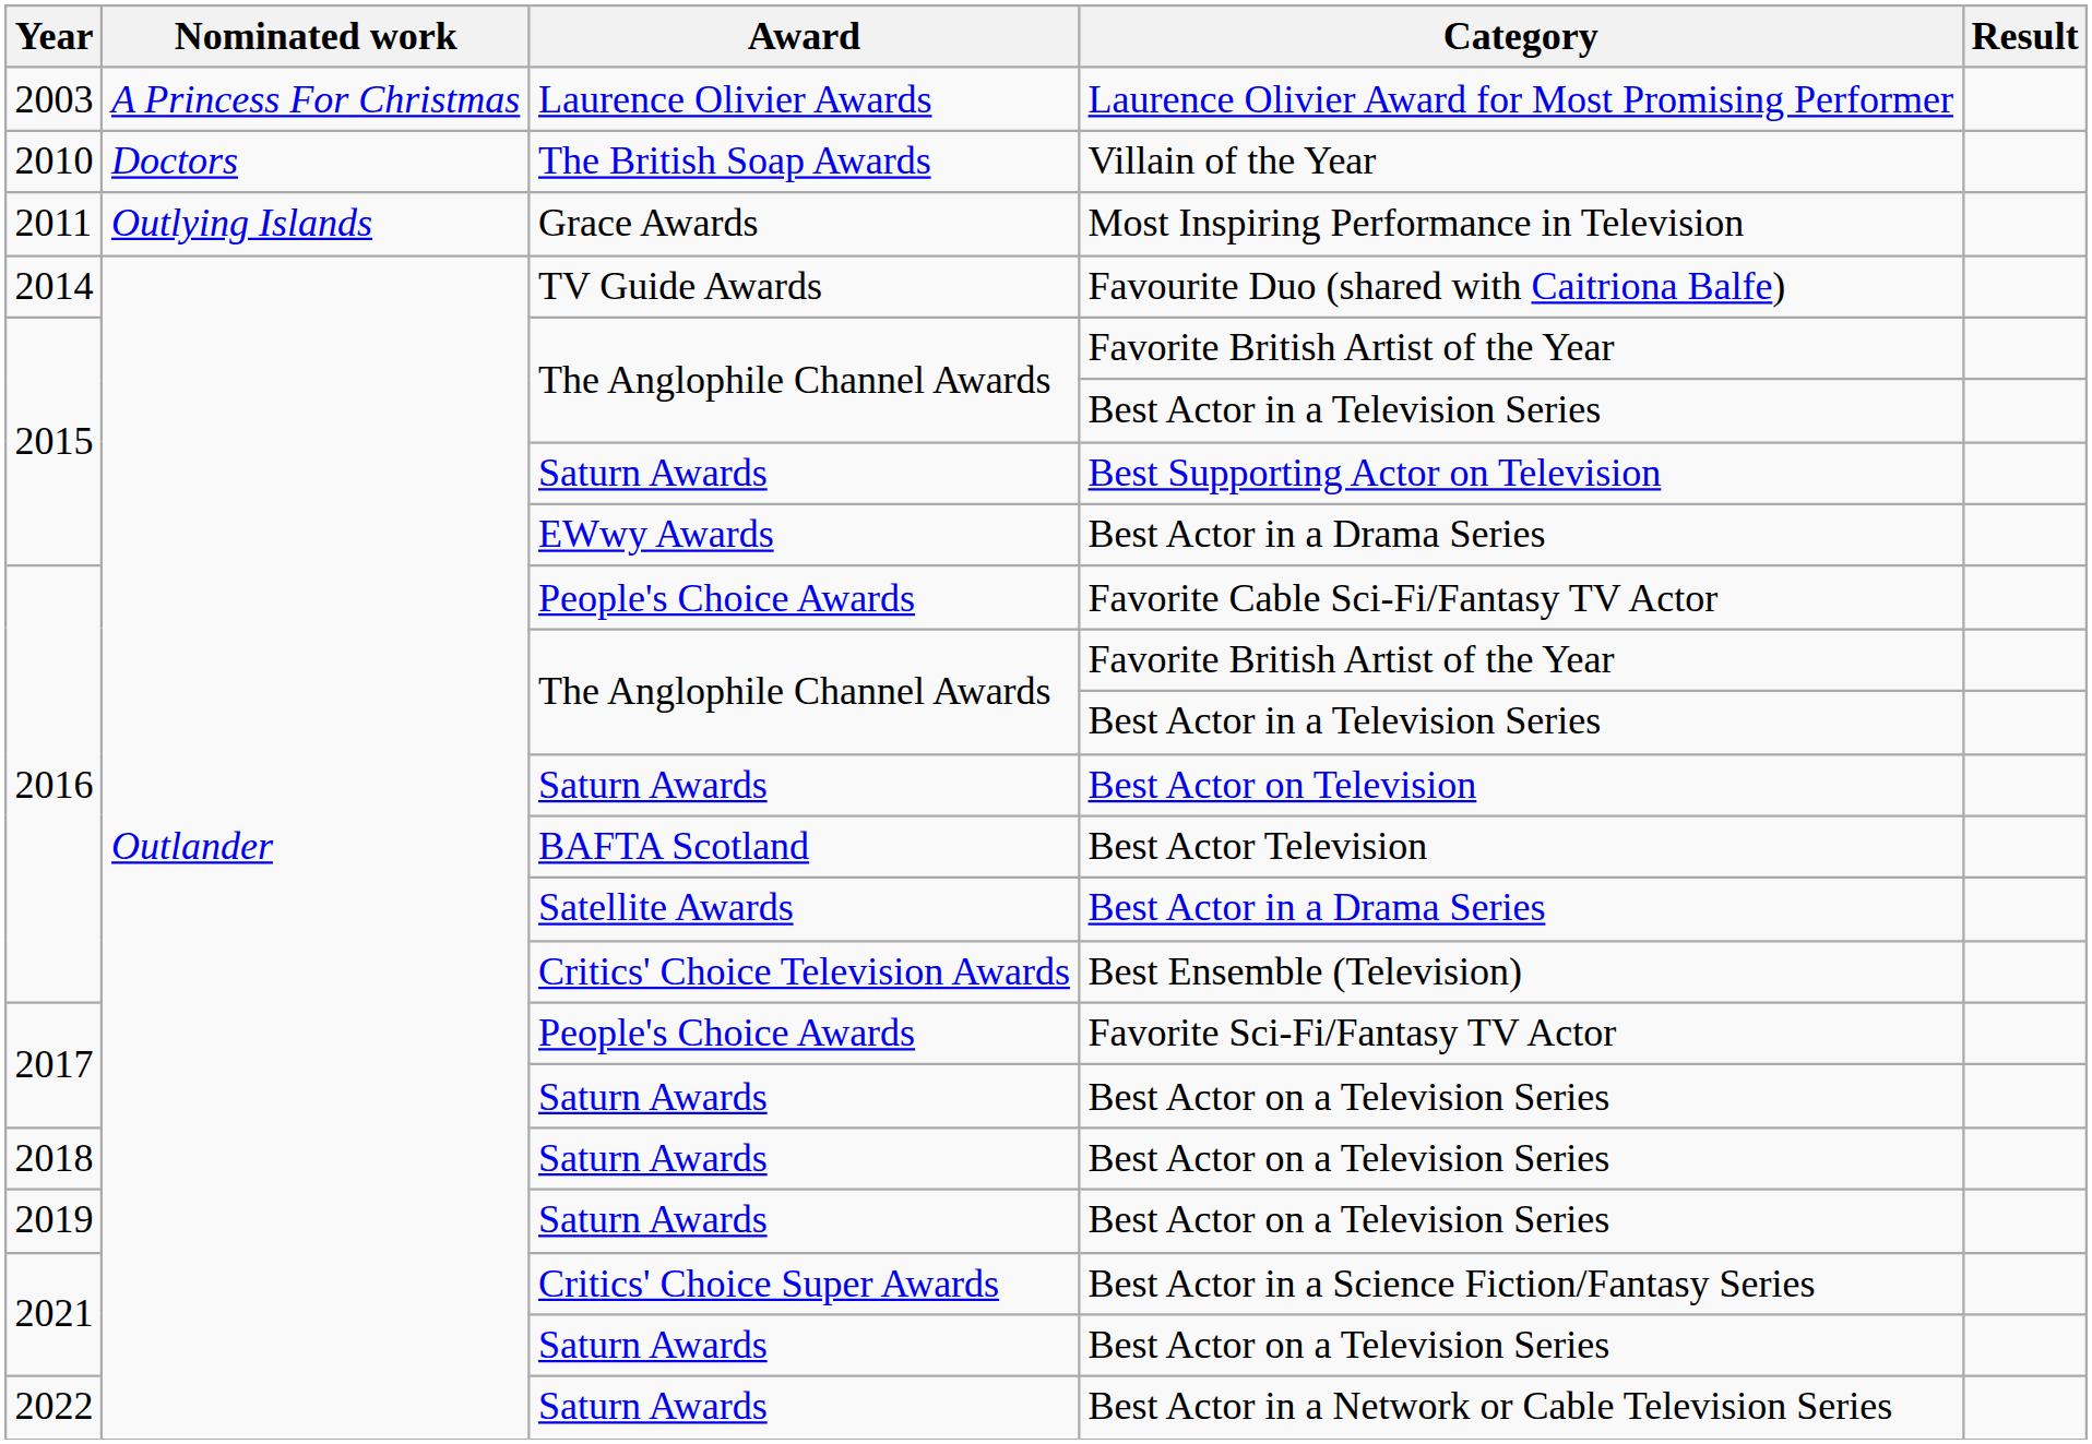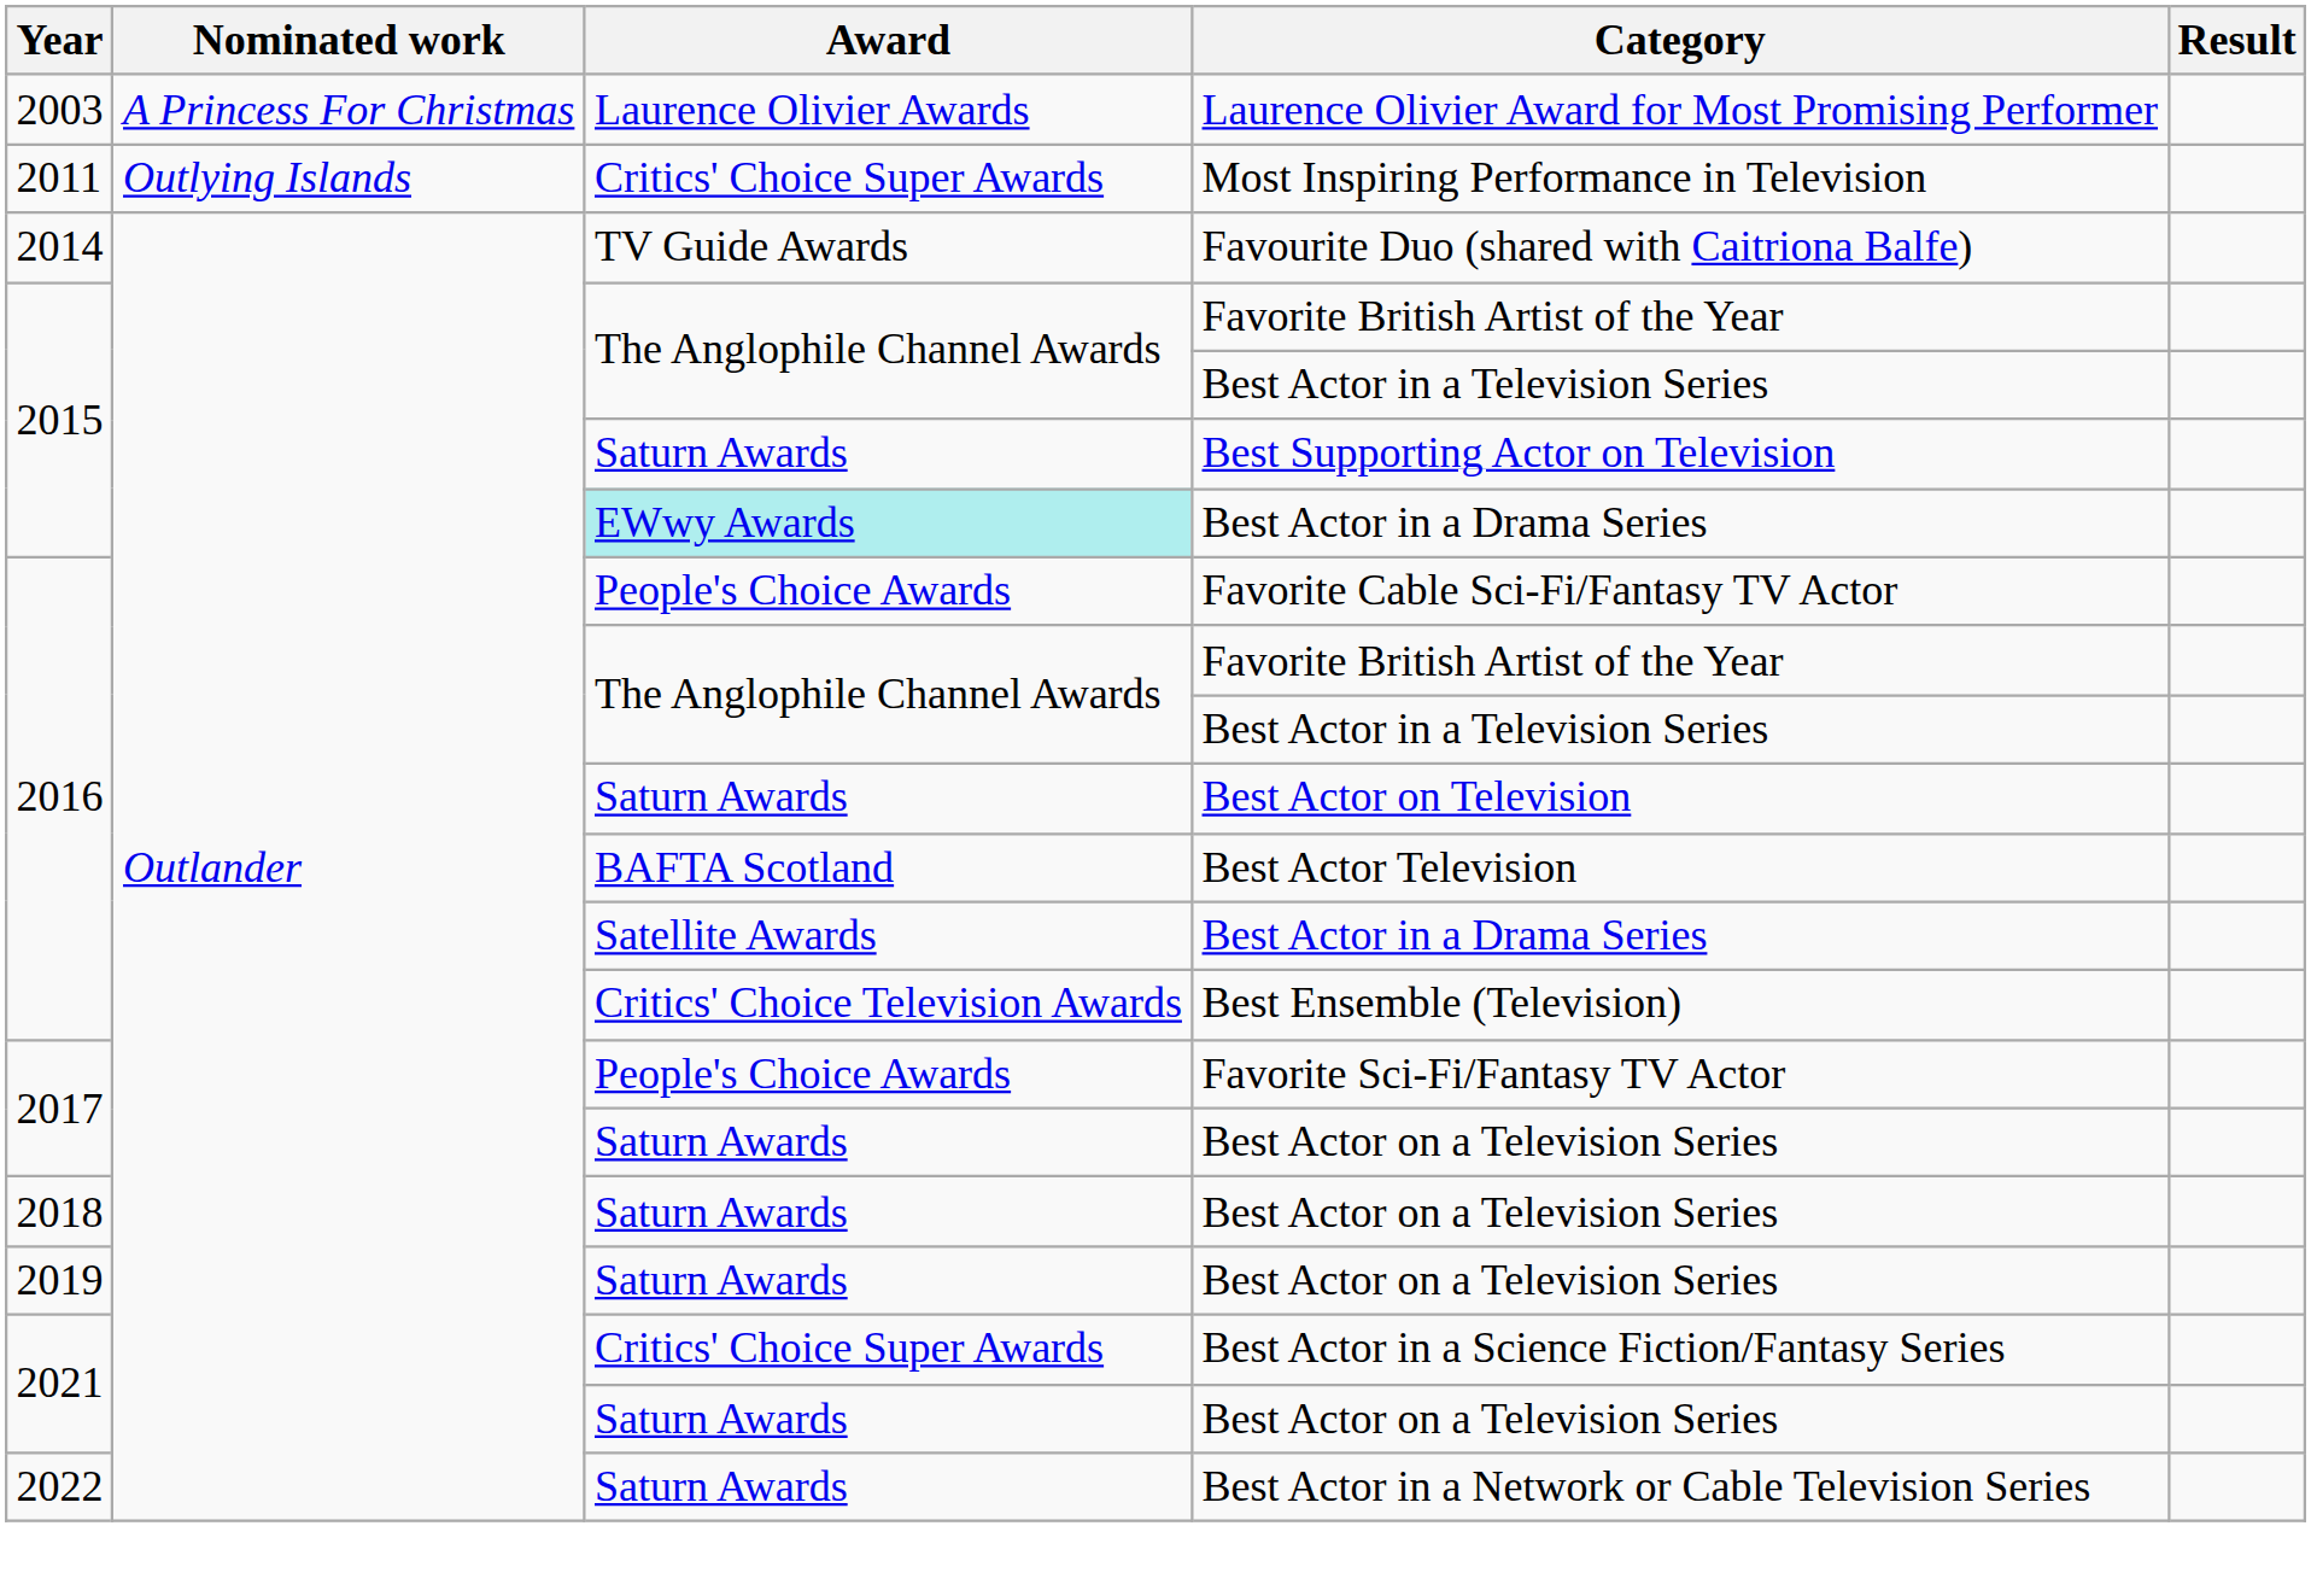 <table class = "wikitable sortable">
 <tr>
 <th>Year</th>
 <th>Nominated work</th>
 <th>Award</th>
 <th>Category</th>
 <th>Result</th>
 </tr>
 <tr>
 <td>2003</td>
 <td><em><a href='#'>A Princess For Christmas</a></em></td>
 <td><a href='#'>Laurence Olivier Awards</a></td>
 <td><a href='#'>Laurence Olivier Award for Most Promising Performer</a></td>
 <td></td>
 </tr>
 <tr>
-<td>2010</td>
-<td><em><a href='#'>Doctors</a></em></td>
-<td><a href='#'>The British Soap Awards</a></td>
-<td>Villain of the Year</td>
-<td></td>
-</tr>
-<tr>
 <td>2011</td>
 <td><em><a href='#'>Outlying Islands</a></em></td>
-<td>Grace Awards</td>
+<td><a href='#'>Critics' Choice Super Awards</a></td>
 <td>Most Inspiring Performance in Television</td>
 <td></td>
 </tr>
 <tr>
 <td>2014</td>
 <td rowspan="19"><em><a href='#'>Outlander</a></em></td>
 <td>TV Guide Awards</td>
 <td>Favourite Duo (shared with <a href='#'>Caitriona Balfe</a>)</td>
 <td></td>
 </tr>
 <tr>
 <td rowspan="4">2015</td>
 <td rowspan="2">The Anglophile Channel Awards</td>
 <td Favorite British Artist of the Year>Favorite British Artist of the Year</td>
 <td></td>
 </tr>
 <tr>
 <td>Best Actor in a Television Series</td>
 <td></td>
 </tr>
 <tr>
 <td><a href='#'>Saturn Awards</a></td>
 <td><a href='#'>Best Supporting Actor on Television</a></td>
 <td></td>
 </tr>
 <tr>
-<td><a href='#'>EWwy Awards</a></td>
+<td style="background: paleturquoise;"><a href='#'>EWwy Awards</a></td>
 <td>Best Actor in a Drama Series</td>
 <td></td>
 </tr>
 <tr>
 <td rowspan="7">2016</td>
 <td><a href='#'>People's Choice Awards</a></td>
 <td>Favorite Cable Sci-Fi/Fantasy TV Actor</td>
 <td></td>
 </tr>
 <tr>
 <td rowspan="2">The Anglophile Channel Awards</td>
 <td Favorite British Artist of the Year>Favorite British Artist of the Year</td>
 <td></td>
 </tr>
 <tr>
 <td>Best Actor in a Television Series</td>
 <td></td>
 </tr>
 <tr>
 <td><a href='#'>Saturn Awards</a></td>
 <td><a href='#'>Best Actor on Television</a></td>
 <td></td>
 </tr>
 <tr>
 <td><a href='#'>BAFTA Scotland</a></td>
 <td>Best Actor Television</td>
 <td></td>
 </tr>
 <tr>
 <td><a href='#'>Satellite Awards</a></td>
 <td><a href='#'>Best Actor in a Drama Series</a></td>
 <td></td>
 </tr>
 <tr>
 <td><a href='#'>Critics' Choice Television Awards</a></td>
 <td>Best Ensemble (Television)</td>
 <td></td>
 </tr>
 <tr>
 <td rowspan="2">2017</td>
 <td><a href='#'>People's Choice Awards</a></td>
 <td>Favorite Sci-Fi/Fantasy TV Actor</td>
 <td></td>
 </tr>
 <tr>
 <td><a href='#'>Saturn Awards</a></td>
 <td>Best Actor on a Television Series</td>
 <td></td>
 </tr>
 <tr>
 <td>2018</td>
 <td><a href='#'>Saturn Awards</a></td>
 <td>Best Actor on a Television Series</td>
 <td></td>
 </tr>
 <tr>
 <td>2019</td>
 <td><a href='#'>Saturn Awards</a></td>
 <td>Best Actor on a Television Series</td>
 <td></td>
 </tr>
 <tr>
 <td rowspan="2">2021</td>
 <td><a href='#'>Critics' Choice Super Awards</a></td>
 <td>Best Actor in a Science Fiction/Fantasy Series</td>
 <td></td>
 </tr>
 <tr>
 <td><a href='#'>Saturn Awards</a></td>
 <td>Best Actor on a Television Series</td>
 <td></td>
 </tr>
 <tr>
 <td>2022</td>
 <td><a href='#'>Saturn Awards</a></td>
 <td>Best Actor in a Network or Cable Television Series</td>
 <td></td>
 </tr>
 </table>
